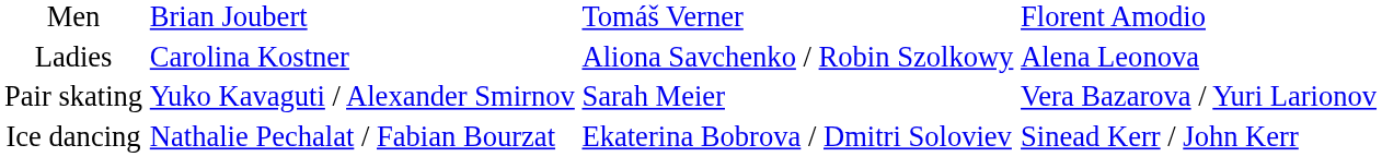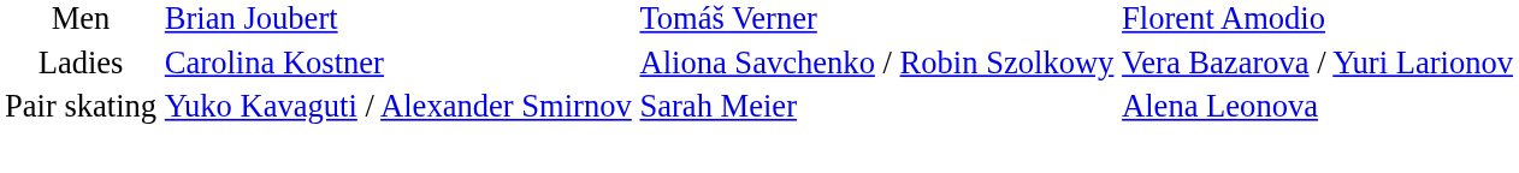 <table>
 <tr>
 <td align=center>Men</td>
 <td> <a href='#'>Brian Joubert</a></td>
 <td> <a href='#'>Tomáš Verner</a></td>
 <td> <a href='#'>Florent Amodio</a></td>
 </tr>
 <tr>
 <td align=center>Ladies</td>
 <td> <a href='#'>Carolina Kostner</a></td>
 <td> <a href='#'>Aliona Savchenko</a> / <a href='#'>Robin Szolkowy</a></td>
-<td> <a href='#'>Alena Leonova</a></td>
+<td> <a href='#'>Vera Bazarova</a> / <a href='#'>Yuri Larionov</a></td>
 </tr>
 <tr>
 <td align=center>Pair skating</td>
 <td> <a href='#'>Yuko Kavaguti</a> / <a href='#'>Alexander Smirnov</a></td>
 <td> <a href='#'>Sarah Meier</a></td>
-<td> <a href='#'>Vera Bazarova</a> / <a href='#'>Yuri Larionov</a></td>
-</tr>
-<tr>
-<td align=center>Ice dancing</td>
-<td> <a href='#'>Nathalie Pechalat</a> / <a href='#'>Fabian Bourzat</a></td>
-<td> <a href='#'>Ekaterina Bobrova</a> / <a href='#'>Dmitri Soloviev</a></td>
-<td> <a href='#'>Sinead Kerr</a> / <a href='#'>John Kerr</a></td>
+<td> <a href='#'>Alena Leonova</a></td>
 </tr>
 </table>
